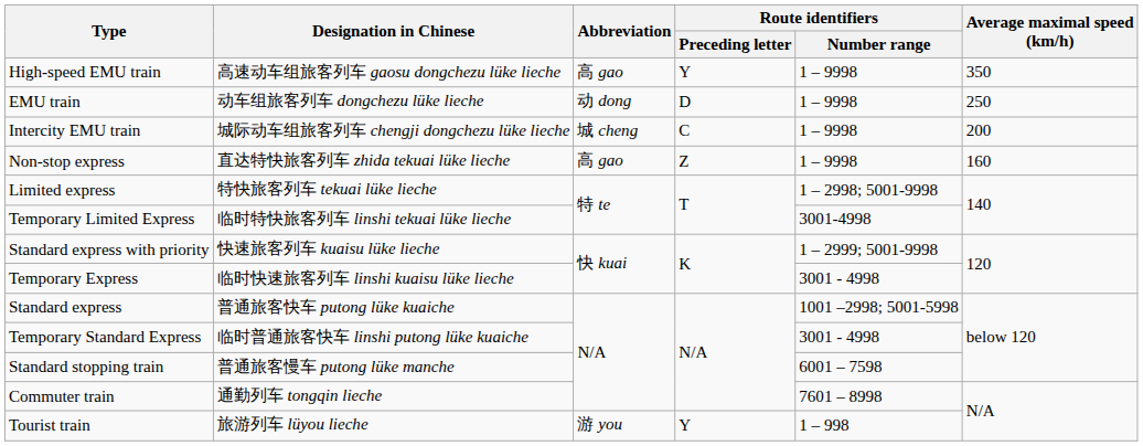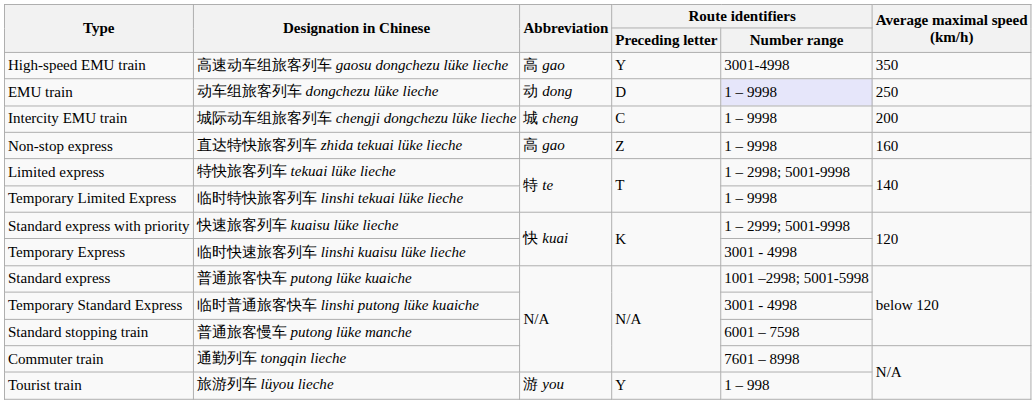 <table class="wikitable">
 <tr>
 <th rowspan="2">Type</th>
 <th rowspan="2">Designation in Chinese</th>
 <th rowspan="2">Abbreviation</th>
 <th colspan="2">Route identifiers</th>
 <th rowspan="2">Average maximal speed<br>(km/h)</th>
 </tr>
 <tr>
 <th>Preceding letter</th>
 <th>Number range</th>
 </tr>
 <tr>
 <td>High-speed EMU train</td>
 <td>高速动车组旅客列车 <em>gaosu dongchezu lüke lieche</em></td>
 <td>高 <em>gao</em></td>
 <td>Y</td>
-<td>1 – 9998</td>
+<td>3001-4998</td>
 <td>350</td>
 </tr>
 <tr>
 <td>EMU train</td>
 <td>动车组旅客列车 <em>dongchezu lüke lieche</em></td>
 <td>动 <em>dong</em></td>
 <td>D</td>
-<td>1 – 9998</td>
+<td style="background: lavender;">1 – 9998</td>
 <td>250</td>
 </tr>
 <tr>
 <td>Intercity EMU train</td>
 <td>城际动车组旅客列车 <em>chengji dongchezu lüke lieche</em></td>
 <td>城 <em>cheng</em></td>
 <td>C</td>
 <td>1 – 9998</td>
 <td>200</td>
 </tr>
 <tr>
 <td>Non-stop express</td>
 <td>直达特快旅客列车 <em>zhida tekuai lüke lieche</em></td>
 <td>高 <em>gao</em></td>
 <td>Z</td>
 <td>1 – 9998</td>
 <td>160</td>
 </tr>
 <tr>
 <td>Limited express</td>
 <td>特快旅客列车 <em>tekuai lüke lieche</em></td>
 <td rowspan="2">特 <em>te</em></td>
 <td rowspan="2">T</td>
 <td>1 – 2998; 5001-9998</td>
 <td rowspan="2">140</td>
 </tr>
 <tr>
 <td>Temporary Limited Express</td>
 <td>临时特快旅客列车 <em>linshi</em> <em>tekuai lüke lieche</em></td>
-<td>3001-4998</td>
+<td>1 – 9998</td>
 </tr>
 <tr>
 <td>Standard express with priority</td>
 <td>快速旅客列车 <em>kuaisu lüke lieche</em></td>
 <td rowspan="2">快 <em>kuai</em></td>
 <td rowspan="2">K</td>
 <td>1 – 2999; 5001-9998</td>
 <td rowspan="2">120</td>
 </tr>
 <tr>
 <td>Temporary Express</td>
 <td>临时快速旅客列车 <em>linshi kuaisu lüke lieche</em></td>
 <td>3001 - 4998</td>
 </tr>
 <tr>
 <td>Standard express</td>
 <td>普通旅客快车 <em>putong lüke kuaiche</em></td>
 <td rowspan="4">N/A</td>
 <td rowspan="4">N/A</td>
 <td>1001 –2998; 5001-5998</td>
 <td rowspan="3">below 120</td>
 </tr>
 <tr>
 <td>Temporary Standard Express</td>
 <td>临时普通旅客快车 <em>linshi putong lüke kuaiche</em></td>
 <td>3001 - 4998</td>
 </tr>
 <tr>
 <td>Standard stopping train</td>
 <td>普通旅客慢车 <em>putong lüke manche</em></td>
 <td>6001 – 7598</td>
 </tr>
 <tr>
 <td>Commuter train</td>
 <td>通勤列车 <em>tongqin lieche</em></td>
 <td>7601 – 8998</td>
 <td rowspan="2">N/A</td>
 </tr>
 <tr>
 <td>Tourist train</td>
 <td>旅游列车 <em>lüyou lieche</em></td>
 <td>游 <em>you</em></td>
 <td>Y</td>
 <td>1 – 998</td>
 </tr>
 </table>
